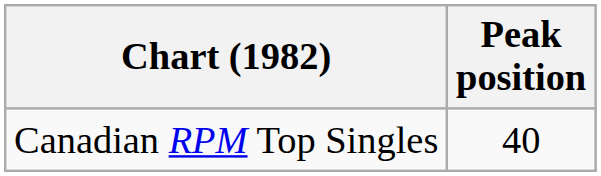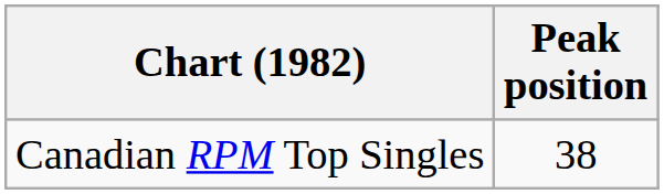 <table class="wikitable sortable">
 <tr>
 <th align="left">Chart (1982)</th>
 <th style="text-align:center;">Peak<br>position</th>
 </tr>
 <tr>
 <td align="left">Canadian <em><a href='#'>RPM</a></em> Top Singles</td>
-<td style="text-align:center;">40  </td>
+<td style="text-align:center;">38  </td>
 </tr>
 </table>
